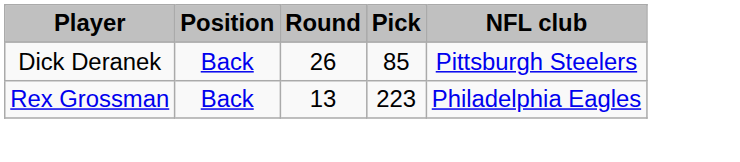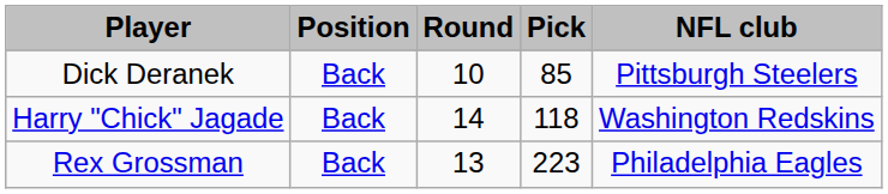 <table class="wikitable" style="text-align:center;">
 <tr style="background:#C0C0C0;">
 <td><strong>Player</strong></td>
 <td><strong>Position</strong></td>
 <td><strong>Round</strong></td>
 <td><strong>Pick</strong></td>
 <td><strong>NFL club</strong></td>
 </tr>
 <tr align="center" bgcolor="">
 <td>Dick Deranek</td>
 <td><a href='#'>Back</a></td>
-<td>26</td>
+<td>10</td>
 <td>85</td>
 <td><a href='#'>Pittsburgh Steelers</a></td>
+</tr>
+<tr align="center" bgcolor="">
+<td><a href='#'>Harry "Chick" Jagade</a></td>
+<td><a href='#'>Back</a></td>
+<td>14</td>
+<td>118</td>
+<td><a href='#'>Washington Redskins</a></td>
 </tr>
 <tr align="center" bgcolor="">
 <td><a href='#'>Rex Grossman</a></td>
 <td><a href='#'>Back</a></td>
 <td>13</td>
 <td>223</td>
 <td><a href='#'>Philadelphia Eagles</a></td>
 </tr>
 </table>
